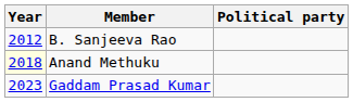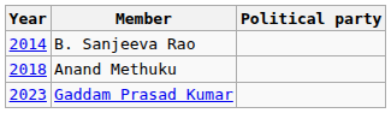 <table class="wikitable sortable">
 <tr>
 <th>Year</th>
 <th>Member</th>
 <th colspan="2">Political party</th>
 </tr>
 <tr>
-<td><a href='#'>2012</a></td>
+<td><a href='#'>2014</a></td>
 <td>B. Sanjeeva Rao</td>
 <td></td>
 </tr>
 <tr>
-<td style="background: lightyellow;"><a href='#'>2018</a></td>
+<td><a href='#'>2018</a></td>
 <td>Anand Methuku</td>
 </tr>
 <tr>
 <td><a href='#'>2023</a></td>
 <td><a href='#'>Gaddam Prasad Kumar</a></td>
 <td></td>
 </tr>
 <tr>
 </tr>
 </table>
